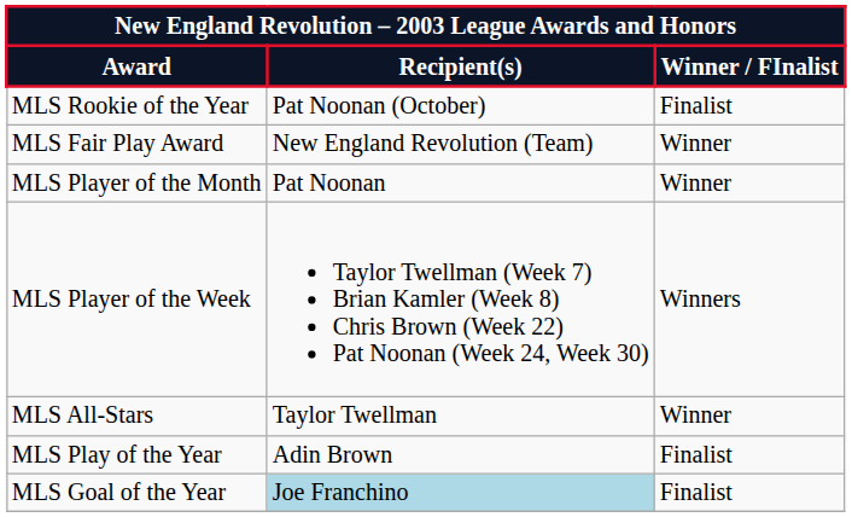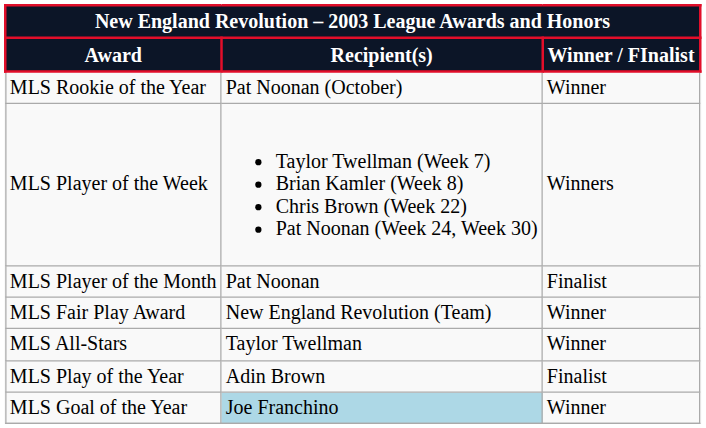 <table class="wikitable">
 <tr>
 <th colspan="3" style="background:#0c1527; color:#fff; border:2px solid #e20e2a; text-align: center; font-weight:bold;">New England Revolution – 2003 League Awards and Honors</th>
 </tr>
 <tr>
 <th style="background:#0c1527; color:#fff; border:2px solid #e20e2a;" scope="col">Award</th>
 <th style="background:#0c1527; color:#fff; border:2px solid #e20e2a;" scope="col">Recipient(s)</th>
 <th style="background:#0c1527; color:#fff; border:2px solid #e20e2a;" scope="col">Winner / FInalist</th>
 </tr>
 <tr>
 <td>MLS Rookie of the Year</td>
 <td>Pat Noonan (October)</td>
+<td>Winner</td>
+</tr>
+<tr>
+<td>MLS Player of the Week</td>
+<td><br><ul><li>Taylor Twellman (Week 7)</li><li>Brian Kamler (Week 8)</li><li>Chris Brown (Week 22)</li><li>Pat Noonan (Week 24, Week 30)</li></ul></td>
+<td>Winners</td>
+</tr>
+<tr>
+<td>MLS Player of the Month</td>
+<td>Pat Noonan</td>
 <td>Finalist</td>
 </tr>
 <tr>
 <td>MLS Fair Play Award</td>
 <td>New England Revolution (Team)</td>
 <td>Winner</td>
-</tr>
-<tr>
-<td>MLS Player of the Month</td>
-<td>Pat Noonan</td>
-<td>Winner</td>
-</tr>
-<tr>
-<td>MLS Player of the Week</td>
-<td><br><ul><li>Taylor Twellman (Week 7)</li><li>Brian Kamler (Week 8)</li><li>Chris Brown (Week 22)</li><li>Pat Noonan (Week 24, Week 30)</li></ul></td>
-<td>Winners</td>
 </tr>
 <tr>
 <td>MLS All-Stars</td>
 <td>Taylor Twellman</td>
 <td>Winner</td>
 </tr>
 <tr>
 <td>MLS Play of the Year</td>
 <td>Adin Brown</td>
 <td>Finalist</td>
 </tr>
 <tr>
 <td>MLS Goal of the Year</td>
 <td style="background: lightblue;">Joe Franchino</td>
-<td>Finalist</td>
+<td>Winner</td>
 </tr>
 <tr>
 </tr>
 </table>
